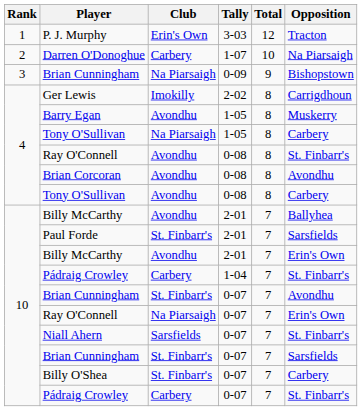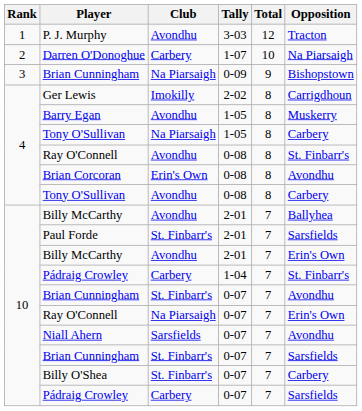 <table class="wikitable">
 <tr>
 <th>Rank</th>
 <th>Player</th>
 <th>Club</th>
 <th>Tally</th>
 <th>Total</th>
 <th>Opposition</th>
 </tr>
 <tr>
 <td rowspan="1" style="text-align:center;">1</td>
 <td>P. J. Murphy</td>
-<td><a href='#'>Erin's Own</a></td>
+<td><a href='#'>Avondhu</a></td>
 <td align=center>3-03</td>
 <td align=center>12</td>
 <td><a href='#'>Tracton</a></td>
 </tr>
 <tr>
 <td rowspan="1" style="text-align:center;">2</td>
 <td><a href='#'>Darren O'Donoghue</a></td>
 <td><a href='#'>Carbery</a></td>
 <td align=center>1-07</td>
 <td align=center>10</td>
 <td><a href='#'>Na Piarsaigh</a></td>
 </tr>
 <tr>
 <td rowspan="1" style="text-align:center;">3</td>
 <td><a href='#'>Brian Cunningham</a></td>
 <td><a href='#'>Na Piarsaigh</a></td>
 <td align=center>0-09</td>
 <td align=center>9</td>
 <td><a href='#'>Bishopstown</a></td>
 </tr>
 <tr>
 <td rowspan="6" style="text-align:center;">4</td>
 <td>Ger Lewis</td>
 <td><a href='#'>Imokilly</a></td>
 <td align=center>2-02</td>
 <td align=center>8</td>
 <td><a href='#'>Carrigdhoun</a></td>
 </tr>
 <tr>
 <td><a href='#'>Barry Egan</a></td>
 <td><a href='#'>Avondhu</a></td>
 <td align=center>1-05</td>
 <td align=center>8</td>
 <td><a href='#'>Muskerry</a></td>
 </tr>
 <tr>
 <td><a href='#'>Tony O'Sullivan</a></td>
 <td><a href='#'>Na Piarsaigh</a></td>
 <td align=center>1-05</td>
 <td align=center>8</td>
 <td><a href='#'>Carbery</a></td>
 </tr>
 <tr>
 <td>Ray O'Connell</td>
 <td><a href='#'>Avondhu</a></td>
 <td align=center>0-08</td>
 <td align=center>8</td>
 <td><a href='#'>St. Finbarr's</a></td>
 </tr>
 <tr>
 <td><a href='#'>Brian Corcoran</a></td>
-<td><a href='#'>Avondhu</a></td>
+<td><a href='#'>Erin's Own</a></td>
 <td align=center>0-08</td>
 <td align=center>8</td>
 <td><a href='#'>Avondhu</a></td>
 </tr>
 <tr>
 <td><a href='#'>Tony O'Sullivan</a></td>
 <td><a href='#'>Avondhu</a></td>
 <td align=center>0-08</td>
 <td align=center>8</td>
 <td><a href='#'>Carbery</a></td>
 </tr>
 <tr>
 <td rowspan="10" style="text-align:center;">10</td>
 <td>Billy McCarthy</td>
 <td><a href='#'>Avondhu</a></td>
 <td align=center>2-01</td>
 <td align=center>7</td>
 <td><a href='#'>Ballyhea</a></td>
 </tr>
 <tr>
 <td>Paul Forde</td>
 <td><a href='#'>St. Finbarr's</a></td>
 <td align=center>2-01</td>
 <td align=center>7</td>
 <td><a href='#'>Sarsfields</a></td>
 </tr>
 <tr>
 <td>Billy McCarthy</td>
 <td><a href='#'>Avondhu</a></td>
 <td align=center>2-01</td>
 <td align=center>7</td>
 <td><a href='#'>Erin's Own</a></td>
 </tr>
 <tr>
 <td><a href='#'>Pádraig Crowley</a></td>
 <td><a href='#'>Carbery</a></td>
 <td align=center>1-04</td>
 <td align=center>7</td>
 <td><a href='#'>St. Finbarr's</a></td>
 </tr>
 <tr>
 <td><a href='#'>Brian Cunningham</a></td>
 <td><a href='#'>St. Finbarr's</a></td>
 <td align=center>0-07</td>
 <td align=center>7</td>
 <td><a href='#'>Avondhu</a></td>
 </tr>
 <tr>
 <td>Ray O'Connell</td>
 <td><a href='#'>Na Piarsaigh</a></td>
 <td align=center>0-07</td>
 <td align=center>7</td>
 <td><a href='#'>Erin's Own</a></td>
 </tr>
 <tr>
 <td><a href='#'>Niall Ahern</a></td>
 <td><a href='#'>Sarsfields</a></td>
 <td align=center>0-07</td>
 <td align=center>7</td>
-<td><a href='#'>St. Finbarr's</a></td>
+<td><a href='#'>Avondhu</a></td>
 </tr>
 <tr>
 <td><a href='#'>Brian Cunningham</a></td>
 <td><a href='#'>St. Finbarr's</a></td>
 <td align=center>0-07</td>
 <td align=center>7</td>
 <td><a href='#'>Sarsfields</a></td>
 </tr>
 <tr>
 <td>Billy O'Shea</td>
 <td><a href='#'>St. Finbarr's</a></td>
 <td align=center>0-07</td>
 <td align=center>7</td>
 <td><a href='#'>Carbery</a></td>
 </tr>
 <tr>
 <td><a href='#'>Pádraig Crowley</a></td>
 <td><a href='#'>Carbery</a></td>
 <td align=center>0-07</td>
 <td align=center>7</td>
-<td><a href='#'>St. Finbarr's</a></td>
+<td><a href='#'>Sarsfields</a></td>
 </tr>
 </table>
